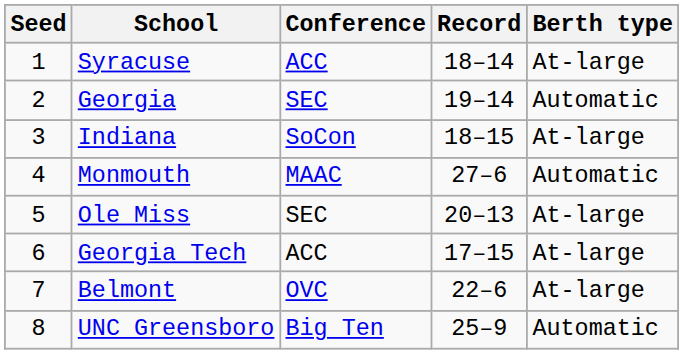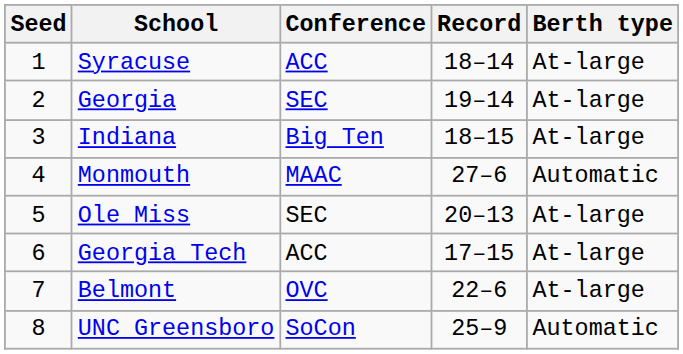 <table class="wikitable sortable">
 <tr>
 <th>Seed</th>
 <th>School</th>
 <th>Conference</th>
 <th>Record</th>
 <th>Berth type</th>
 </tr>
 <tr>
 <td align=center>1</td>
 <td><a href='#'>Syracuse</a></td>
 <td><a href='#'>ACC</a></td>
 <td align=center>18–14</td>
 <td>At-large</td>
 </tr>
 <tr>
 <td align=center>2</td>
 <td><a href='#'>Georgia</a></td>
 <td><a href='#'>SEC</a></td>
 <td align=center>19–14</td>
-<td>Automatic</td>
+<td>At-large</td>
 </tr>
 <tr>
 <td align=center>3</td>
 <td><a href='#'>Indiana</a></td>
-<td><a href='#'>SoCon</a></td>
+<td><a href='#'>Big Ten</a></td>
 <td align=center>18–15</td>
 <td>At-large</td>
 </tr>
 <tr>
 <td align=center>4</td>
 <td><a href='#'>Monmouth</a></td>
 <td><a href='#'>MAAC</a></td>
 <td align=center>27–6</td>
 <td>Automatic</td>
 </tr>
 <tr>
 <td align=center>5</td>
 <td><a href='#'>Ole Miss</a></td>
 <td>SEC</td>
 <td align=center>20–13</td>
 <td>At-large</td>
 </tr>
 <tr>
 <td align=center>6</td>
 <td><a href='#'>Georgia Tech</a></td>
 <td>ACC</td>
 <td align=center>17–15</td>
 <td>At-large</td>
 </tr>
 <tr>
 <td align=center>7</td>
 <td><a href='#'>Belmont</a></td>
 <td><a href='#'>OVC</a></td>
 <td align=center>22–6</td>
 <td>At-large</td>
 </tr>
 <tr>
 <td align=center>8</td>
 <td><a href='#'>UNC Greensboro</a></td>
-<td><a href='#'>Big Ten</a></td>
+<td><a href='#'>SoCon</a></td>
 <td align=center>25–9</td>
 <td>Automatic</td>
 </tr>
 </table>
